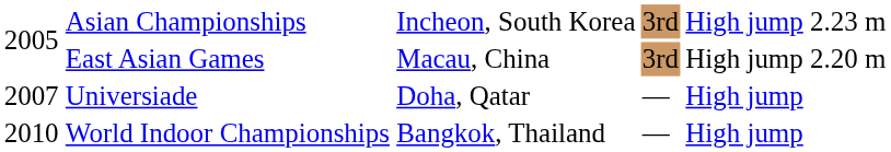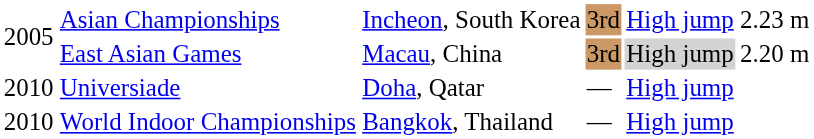 <table>
 <tr>
 <td rowspan=2>2005</td>
 <td><a href='#'>Asian Championships</a></td>
 <td><a href='#'>Incheon</a>, South Korea</td>
 <td bgcolor=cc9966>3rd</td>
 <td><a href='#'>High jump</a></td>
 <td>2.23 m</td>
 </tr>
 <tr>
 <td><a href='#'>East Asian Games</a></td>
 <td><a href='#'>Macau</a>, China</td>
 <td bgcolor=cc9966>3rd</td>
-<td>High jump</td>
+<td style="background: lightgrey;">High jump</td>
 <td>2.20 m</td>
 </tr>
 <tr>
-<td>2007</td>
+<td>2010</td>
 <td><a href='#'>Universiade</a></td>
 <td><a href='#'>Doha</a>, Qatar</td>
 <td>—</td>
 <td><a href='#'>High jump</a></td>
 <td></td>
 </tr>
 <tr>
 <td>2010</td>
 <td><a href='#'>World Indoor Championships</a></td>
 <td><a href='#'>Bangkok</a>, Thailand</td>
 <td>—</td>
 <td><a href='#'>High jump</a></td>
 <td></td>
 </tr>
 </table>
